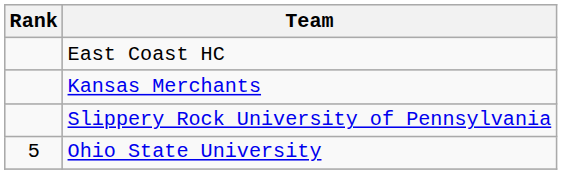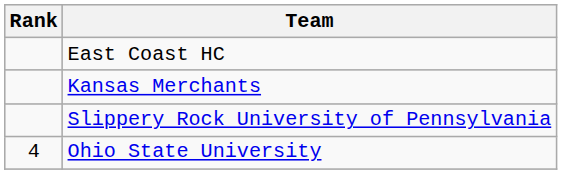 <table class="wikitable">
 <tr>
 <th>Rank</th>
 <th>Team</th>
 </tr>
 <tr>
 <td align=center></td>
 <td align="left">East Coast HC</td>
 </tr>
 <tr>
 <td align=center></td>
 <td align="left"><a href='#'>Kansas Merchants</a></td>
 </tr>
 <tr>
 <td align=center></td>
 <td align="left"><a href='#'>Slippery Rock University of Pennsylvania</a></td>
 </tr>
 <tr>
-<td align=center>5</td>
+<td align=center>4</td>
 <td align="left"><a href='#'>Ohio State University</a></td>
 </tr>
 </table>
